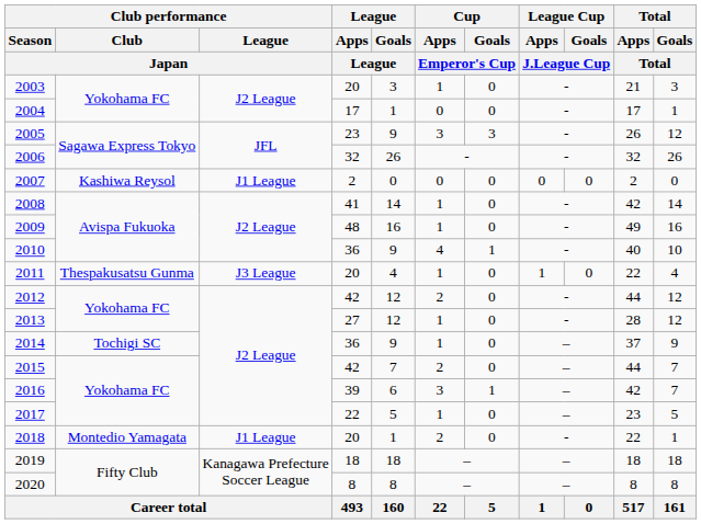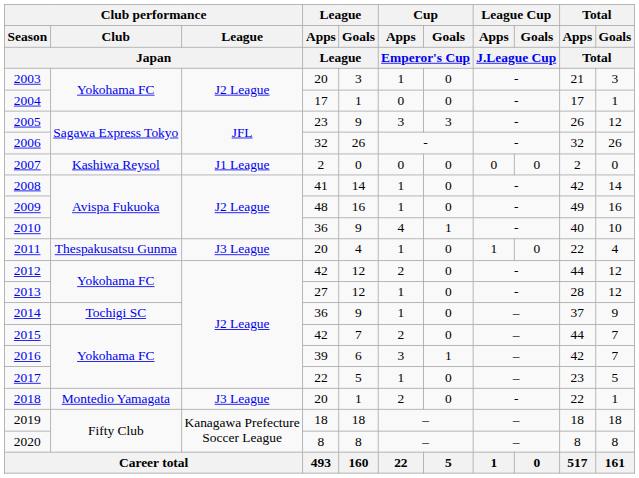 <table class="wikitable" style="text-align:center">
 <tr>
 <th colspan=3>Club performance</th>
 <th colspan=2>League</th>
 <th colspan=2>Cup</th>
 <th colspan=2>League Cup</th>
 <th colspan=2>Total</th>
 </tr>
 <tr>
 <th>Season</th>
 <th>Club</th>
 <th>League</th>
 <th>Apps</th>
 <th>Goals</th>
 <th>Apps</th>
 <th>Goals</th>
 <th>Apps</th>
 <th>Goals</th>
 <th>Apps</th>
 <th>Goals</th>
 </tr>
 <tr>
 <th colspan=3>Japan</th>
 <th colspan=2>League</th>
 <th colspan=2><a href='#'>Emperor's Cup</a></th>
 <th colspan=2><a href='#'>J.League Cup</a></th>
 <th colspan=2>Total</th>
 </tr>
 <tr>
 <td><a href='#'>2003</a></td>
 <td rowspan="2"><a href='#'>Yokohama FC</a></td>
 <td rowspan="2"><a href='#'>J2 League</a></td>
 <td>20</td>
 <td>3</td>
 <td>1</td>
 <td>0</td>
 <td colspan="2">-</td>
 <td>21</td>
 <td>3</td>
 </tr>
 <tr>
 <td><a href='#'>2004</a></td>
 <td>17</td>
 <td>1</td>
 <td>0</td>
 <td>0</td>
 <td colspan="2">-</td>
 <td>17</td>
 <td>1</td>
 </tr>
 <tr>
 <td><a href='#'>2005</a></td>
 <td rowspan="2"><a href='#'>Sagawa Express Tokyo</a></td>
 <td rowspan="2"><a href='#'>JFL</a></td>
 <td>23</td>
 <td>9</td>
 <td>3</td>
 <td>3</td>
 <td colspan="2">-</td>
 <td>26</td>
 <td>12</td>
 </tr>
 <tr>
 <td><a href='#'>2006</a></td>
 <td>32</td>
 <td>26</td>
 <td colspan="2">-</td>
 <td colspan="2">-</td>
 <td>32</td>
 <td>26</td>
 </tr>
 <tr>
 <td><a href='#'>2007</a></td>
 <td><a href='#'>Kashiwa Reysol</a></td>
 <td><a href='#'>J1 League</a></td>
 <td>2</td>
 <td>0</td>
 <td>0</td>
 <td>0</td>
 <td>0</td>
 <td>0</td>
 <td>2</td>
 <td>0</td>
 </tr>
 <tr>
 <td><a href='#'>2008</a></td>
 <td rowspan="3"><a href='#'>Avispa Fukuoka</a></td>
 <td rowspan="3"><a href='#'>J2 League</a></td>
 <td>41</td>
 <td>14</td>
 <td>1</td>
 <td>0</td>
 <td colspan="2">-</td>
 <td>42</td>
 <td>14</td>
 </tr>
 <tr>
 <td><a href='#'>2009</a></td>
 <td>48</td>
 <td>16</td>
 <td>1</td>
 <td>0</td>
 <td colspan="2">-</td>
 <td>49</td>
 <td>16</td>
 </tr>
 <tr>
 <td><a href='#'>2010</a></td>
 <td>36</td>
 <td>9</td>
 <td>4</td>
 <td>1</td>
 <td colspan="2">-</td>
 <td>40</td>
 <td>10</td>
 </tr>
 <tr>
 <td><a href='#'>2011</a></td>
 <td><a href='#'>Thespakusatsu Gunma</a></td>
 <td><a href='#'>J3 League</a></td>
 <td>20</td>
 <td>4</td>
 <td>1</td>
 <td>0</td>
 <td>1</td>
 <td>0</td>
 <td>22</td>
 <td>4</td>
 </tr>
 <tr>
 <td><a href='#'>2012</a></td>
 <td rowspan="2"><a href='#'>Yokohama FC</a></td>
 <td rowspan="6"><a href='#'>J2 League</a></td>
 <td>42</td>
 <td>12</td>
 <td>2</td>
 <td>0</td>
 <td colspan="2">-</td>
 <td>44</td>
 <td>12</td>
 </tr>
 <tr>
 <td><a href='#'>2013</a></td>
 <td>27</td>
 <td>12</td>
 <td>1</td>
 <td>0</td>
 <td colspan="2">-</td>
 <td>28</td>
 <td>12</td>
 </tr>
 <tr>
 <td><a href='#'>2014</a></td>
 <td><a href='#'>Tochigi SC</a></td>
 <td>36</td>
 <td>9</td>
 <td>1</td>
 <td>0</td>
 <td colspan="2">–</td>
 <td>37</td>
 <td>9</td>
 </tr>
 <tr>
 <td><a href='#'>2015</a></td>
 <td rowspan="3"><a href='#'>Yokohama FC</a></td>
 <td>42</td>
 <td>7</td>
 <td>2</td>
 <td>0</td>
 <td colspan="2">–</td>
 <td>44</td>
 <td>7</td>
 </tr>
 <tr>
 <td><a href='#'>2016</a></td>
 <td>39</td>
 <td>6</td>
 <td>3</td>
 <td>1</td>
 <td colspan="2">–</td>
 <td>42</td>
 <td>7</td>
 </tr>
 <tr>
 <td><a href='#'>2017</a></td>
 <td>22</td>
 <td>5</td>
 <td>1</td>
 <td>0</td>
 <td colspan="2">–</td>
 <td>23</td>
 <td>5</td>
 </tr>
 <tr>
 <td><a href='#'>2018</a></td>
 <td><a href='#'>Montedio Yamagata</a></td>
-<td><a href='#'>J1 League</a></td>
+<td><a href='#'>J3 League</a></td>
 <td>20</td>
 <td>1</td>
 <td>2</td>
 <td>0</td>
 <td colspan="2">-</td>
 <td>22</td>
 <td>1</td>
 </tr>
 <tr>
 <td>2019</td>
 <td rowspan="2">Fifty Club</td>
 <td rowspan="2">Kanagawa Prefecture<br>Soccer League</td>
 <td>18</td>
 <td>18</td>
 <td colspan="2">–</td>
 <td colspan="2">–</td>
 <td>18</td>
 <td>18</td>
 </tr>
 <tr>
 <td>2020</td>
 <td>8</td>
 <td>8</td>
 <td colspan="2">–</td>
 <td colspan="2">–</td>
 <td>8</td>
 <td>8</td>
 </tr>
 <tr>
 <th colspan=3>Career total</th>
 <th>493</th>
 <th>160</th>
 <th>22</th>
 <th>5</th>
 <th>1</th>
 <th>0</th>
 <th>517</th>
 <th>161</th>
 </tr>
 </table>
